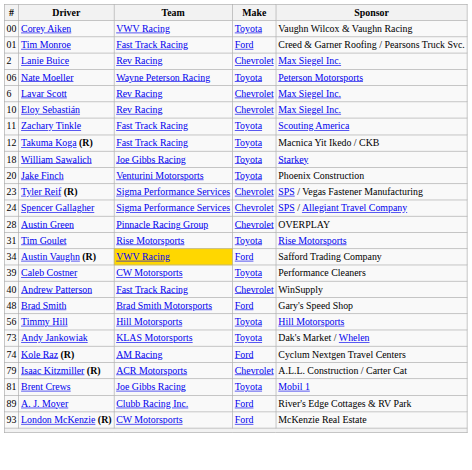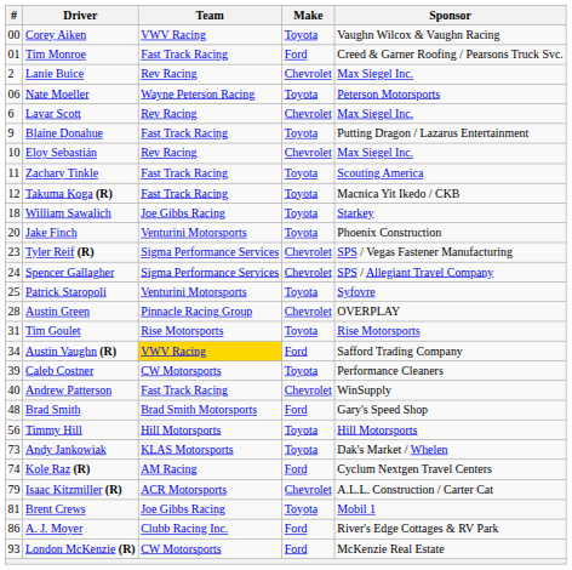 <table class="wikitable" style="font-size: 95%;">
 <tr>
 <th>#</th>
 <th>Driver</th>
 <th>Team</th>
 <th>Make</th>
 <th>Sponsor</th>
 </tr>
 <tr>
 <td>00</td>
 <td><a href='#'>Corey Aiken</a></td>
 <td><a href='#'>VWV Racing</a></td>
 <td><a href='#'>Toyota</a></td>
 <td>Vaughn Wilcox & Vaughn Racing</td>
 </tr>
 <tr>
 <td>01</td>
 <td><a href='#'>Tim Monroe</a></td>
 <td><a href='#'>Fast Track Racing</a></td>
 <td><a href='#'>Ford</a></td>
 <td>Creed & Garner Roofing / Pearsons Truck Svc.</td>
 </tr>
 <tr>
 <td>2</td>
 <td><a href='#'>Lanie Buice</a></td>
 <td><a href='#'>Rev Racing</a></td>
 <td><a href='#'>Chevrolet</a></td>
 <td><a href='#'>Max Siegel Inc.</a></td>
 </tr>
 <tr>
 <td>06</td>
 <td><a href='#'>Nate Moeller</a></td>
 <td><a href='#'>Wayne Peterson Racing</a></td>
 <td><a href='#'>Toyota</a></td>
 <td><a href='#'>Peterson Motorsports</a></td>
 </tr>
 <tr>
 <td>6</td>
 <td><a href='#'>Lavar Scott</a></td>
 <td><a href='#'>Rev Racing</a></td>
 <td><a href='#'>Chevrolet</a></td>
 <td><a href='#'>Max Siegel Inc.</a></td>
+</tr>
+<tr>
+<td>9</td>
+<td><a href='#'>Blaine Donahue</a></td>
+<td><a href='#'>Fast Track Racing</a></td>
+<td><a href='#'>Toyota</a></td>
+<td>Putting Dragon / Lazarus Entertainment</td>
 </tr>
 <tr>
 <td>10</td>
 <td><a href='#'>Eloy Sebastián</a></td>
 <td><a href='#'>Rev Racing</a></td>
 <td><a href='#'>Chevrolet</a></td>
 <td><a href='#'>Max Siegel Inc.</a></td>
 </tr>
 <tr>
 <td>11</td>
 <td><a href='#'>Zachary Tinkle</a></td>
 <td><a href='#'>Fast Track Racing</a></td>
 <td><a href='#'>Toyota</a></td>
 <td><a href='#'>Scouting America</a></td>
 </tr>
 <tr>
 <td>12</td>
 <td><a href='#'>Takuma Koga</a> <strong>(R)</strong></td>
 <td><a href='#'>Fast Track Racing</a></td>
 <td><a href='#'>Toyota</a></td>
 <td>Macnica Yit Ikedo / CKB</td>
 </tr>
 <tr>
 <td>18</td>
 <td nowrap=""><a href='#'>William Sawalich</a></td>
 <td><a href='#'>Joe Gibbs Racing</a></td>
 <td><a href='#'>Toyota</a></td>
 <td><a href='#'>Starkey</a></td>
 </tr>
 <tr>
 <td>20</td>
 <td><a href='#'>Jake Finch</a></td>
 <td><a href='#'>Venturini Motorsports</a></td>
 <td><a href='#'>Toyota</a></td>
 <td nowrap="">Phoenix Construction</td>
 </tr>
 <tr>
 <td>23</td>
 <td><a href='#'>Tyler Reif</a> <strong>(R)</strong></td>
 <td nowrap=""><a href='#'>Sigma Performance Services</a></td>
 <td><a href='#'>Chevrolet</a></td>
 <td><a href='#'>SPS</a> / Vegas Fastener Manufacturing</td>
 </tr>
 <tr>
 <td>24</td>
 <td><a href='#'>Spencer Gallagher</a></td>
 <td><a href='#'>Sigma Performance Services</a></td>
 <td><a href='#'>Chevrolet</a></td>
 <td><a href='#'>SPS</a> / <a href='#'>Allegiant Travel Company</a></td>
+</tr>
+<tr>
+<td>25</td>
+<td><a href='#'>Patrick Staropoli</a></td>
+<td><a href='#'>Venturini Motorsports</a></td>
+<td><a href='#'>Toyota</a></td>
+<td><a href='#'>Syfovre</a></td>
 </tr>
 <tr>
 <td>28</td>
 <td><a href='#'>Austin Green</a></td>
 <td><a href='#'>Pinnacle Racing Group</a></td>
 <td><a href='#'>Chevrolet</a></td>
 <td>OVERPLAY</td>
 </tr>
 <tr>
 <td>31</td>
 <td><a href='#'>Tim Goulet</a></td>
 <td><a href='#'>Rise Motorsports</a></td>
 <td><a href='#'>Toyota</a></td>
 <td><a href='#'>Rise Motorsports</a></td>
 </tr>
 <tr>
 <td>34</td>
 <td><a href='#'>Austin Vaughn</a> <strong>(R)</strong></td>
 <td style="background: gold;"><a href='#'>VWV Racing</a></td>
 <td><a href='#'>Ford</a></td>
 <td>Safford Trading Company</td>
 </tr>
 <tr>
 <td>39</td>
 <td><a href='#'>Caleb Costner</a></td>
 <td><a href='#'>CW Motorsports</a></td>
 <td><a href='#'>Toyota</a></td>
 <td>Performance Cleaners</td>
 </tr>
 <tr>
 <td>40</td>
 <td><a href='#'>Andrew Patterson</a></td>
 <td><a href='#'>Fast Track Racing</a></td>
 <td><a href='#'>Chevrolet</a></td>
 <td>WinSupply</td>
 </tr>
 <tr>
 <td>48</td>
 <td><a href='#'>Brad Smith</a></td>
 <td><a href='#'>Brad Smith Motorsports</a></td>
 <td><a href='#'>Ford</a></td>
 <td>Gary's Speed Shop</td>
 </tr>
 <tr>
 <td>56</td>
 <td><a href='#'>Timmy Hill</a></td>
 <td><a href='#'>Hill Motorsports</a></td>
 <td><a href='#'>Toyota</a></td>
 <td><a href='#'>Hill Motorsports</a></td>
 </tr>
 <tr>
 <td>73</td>
 <td><a href='#'>Andy Jankowiak</a></td>
 <td><a href='#'>KLAS Motorsports</a></td>
 <td><a href='#'>Toyota</a></td>
 <td>Dak's Market / <a href='#'>Whelen</a></td>
 </tr>
 <tr>
 <td>74</td>
 <td><a href='#'>Kole Raz</a> <strong>(R)</strong></td>
 <td><a href='#'>AM Racing</a></td>
 <td><a href='#'>Ford</a></td>
 <td>Cyclum Nextgen Travel Centers</td>
 </tr>
 <tr>
 <td>79</td>
 <td><a href='#'>Isaac Kitzmiller</a> <strong>(R)</strong></td>
 <td><a href='#'>ACR Motorsports</a></td>
 <td><a href='#'>Chevrolet</a></td>
 <td>A.L.L. Construction / Carter Cat</td>
 </tr>
 <tr>
 <td>81</td>
 <td><a href='#'>Brent Crews</a></td>
 <td><a href='#'>Joe Gibbs Racing</a></td>
 <td><a href='#'>Toyota</a></td>
 <td><a href='#'>Mobil 1</a></td>
 </tr>
 <tr>
-<td>89</td>
+<td>86</td>
 <td><a href='#'>A. J. Moyer</a></td>
 <td><a href='#'>Clubb Racing Inc.</a></td>
 <td><a href='#'>Ford</a></td>
 <td>River's Edge Cottages & RV Park</td>
 </tr>
 <tr>
 <td>93</td>
 <td><a href='#'>London McKenzie</a> <strong>(R)</strong></td>
 <td><a href='#'>CW Motorsports</a></td>
 <td><a href='#'>Ford</a></td>
 <td>McKenzie Real Estate</td>
 </tr>
 <tr>
 <th colspan="5"></th>
 </tr>
 </table>
